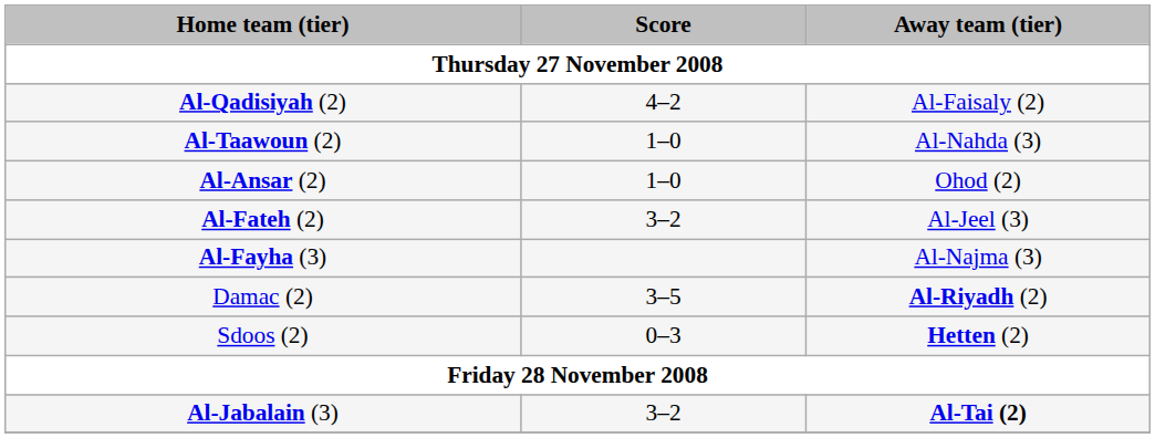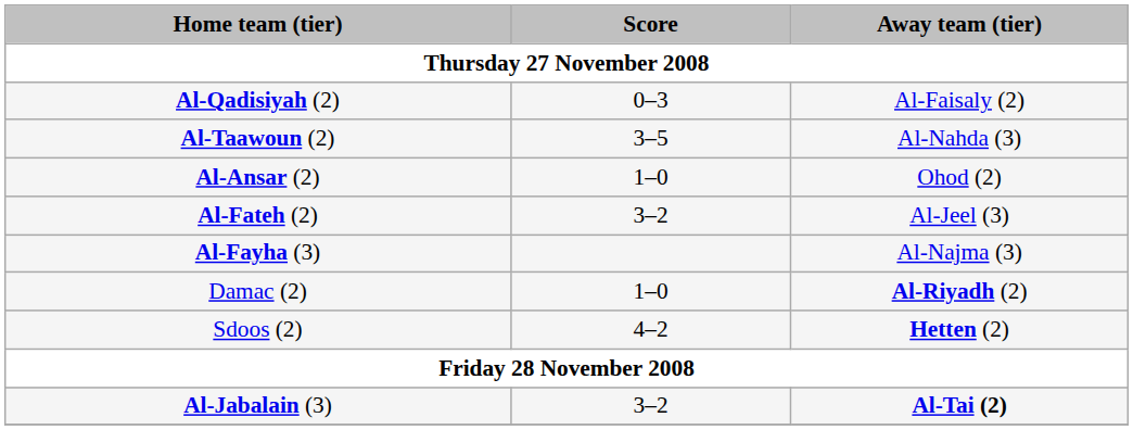 <table class="wikitable" style="width: 700px; background:WhiteSmoke; text-align:center; font-size:90%">
 <tr>
 <td scope="col" style="width: 45%; background:silver;"><strong>Home team (tier)</strong></td>
 <td scope="col" style="width: 25%; background:silver;"><strong>Score</strong></td>
 <td scope="col" style="width: 45%; background:silver;"><strong>Away team (tier)</strong></td>
 </tr>
 <tr>
 <td colspan="5" style= background:White><strong>Thursday 27 November 2008</strong></td>
 </tr>
 <tr>
 <td><strong><a href='#'>Al-Qadisiyah</a></strong> (2)</td>
-<td>4–2</td>
+<td>0–3</td>
 <td><a href='#'>Al-Faisaly</a> (2)</td>
 </tr>
 <tr>
 <td><strong><a href='#'>Al-Taawoun</a></strong> (2)</td>
-<td>1–0</td>
+<td>3–5 </td>
 <td><a href='#'>Al-Nahda</a> (3)</td>
 </tr>
 <tr>
 <td><strong><a href='#'>Al-Ansar</a></strong> (2)</td>
 <td>1–0</td>
 <td><a href='#'>Ohod</a> (2)</td>
 </tr>
 <tr>
 <td><strong><a href='#'>Al-Fateh</a></strong> (2)</td>
 <td>3–2</td>
 <td><a href='#'>Al-Jeel</a> (3)</td>
 </tr>
 <tr>
 <td><strong><a href='#'>Al-Fayha</a></strong> (3)</td>
 <td></td>
 <td><a href='#'>Al-Najma</a> (3)</td>
 </tr>
 <tr>
 <td><a href='#'>Damac</a> (2)</td>
-<td>3–5 </td>
+<td>1–0</td>
 <td><strong><a href='#'>Al-Riyadh</a></strong> (2)</td>
 </tr>
 <tr>
 <td><a href='#'>Sdoos</a> (2)</td>
-<td>0–3</td>
+<td>4–2</td>
 <td><strong><a href='#'>Hetten</a></strong> (2)</td>
 </tr>
 <tr>
 <td colspan="5" style= background:White><strong>Friday 28 November 2008</strong></td>
 </tr>
 <tr>
 <td><strong><a href='#'>Al-Jabalain</a></strong> (3)</td>
 <td>3–2</td>
 <td><strong><a href='#'>Al-Tai</a> (2)</strong></td>
 </tr>
 <tr>
 </tr>
 </table>
